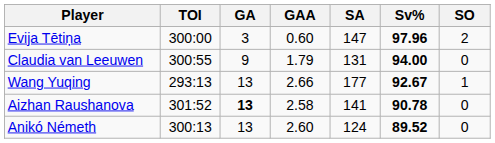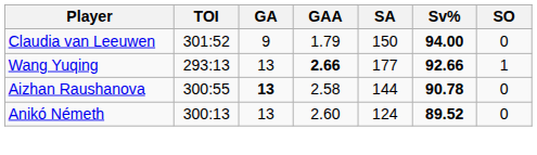 <table class="wikitable sortable" style="text-align:center;">
 <tr>
 <th style="width:170px;">Player</th>
 <th style="width:60px;">TOI</th>
 <th style="width:50px;">GA</th>
 <th style="width:60px;">GAA</th>
 <th style="width:50px;">SA</th>
 <th style="width:60px;">Sv%</th>
 <th style="width:50px;">SO</th>
 </tr>
 <tr>
-<td style="text-align:left;"> <a href='#'>Evija Tētiņa</a></td>
-<td>300:00</td>
-<td>3</td>
-<td>0.60</td>
-<td>147</td>
-<td><strong>97.96</strong></td>
-<td>2</td>
-</tr>
-<tr>
 <td style="text-align:left;"> <a href='#'>Claudia van Leeuwen</a></td>
-<td>300:55</td>
+<td>301:52</td>
 <td>9</td>
 <td>1.79</td>
-<td>131</td>
+<td>150</td>
 <td><strong>94.00</strong></td>
 <td>0</td>
 </tr>
 <tr>
 <td style="text-align:left;"> <a href='#'>Wang Yuqing</a></td>
 <td>293:13</td>
 <td>13</td>
-<td>2.66</td>
+<td><strong>2.66</strong></td>
 <td>177</td>
-<td><strong>92.67</strong></td>
+<td><strong>92.66</strong></td>
 <td>1</td>
 </tr>
 <tr>
 <td style="text-align:left;"> <a href='#'>Aizhan Raushanova</a></td>
-<td>301:52</td>
+<td>300:55</td>
 <td><strong>13</strong></td>
 <td>2.58</td>
-<td>141</td>
+<td>144</td>
 <td><strong>90.78</strong></td>
 <td>0</td>
 </tr>
 <tr>
 <td style="text-align:left;"> <a href='#'>Anikó Németh</a></td>
 <td>300:13</td>
 <td>13</td>
 <td>2.60</td>
 <td>124</td>
 <td><strong>89.52</strong></td>
 <td>0</td>
 </tr>
 </table>
